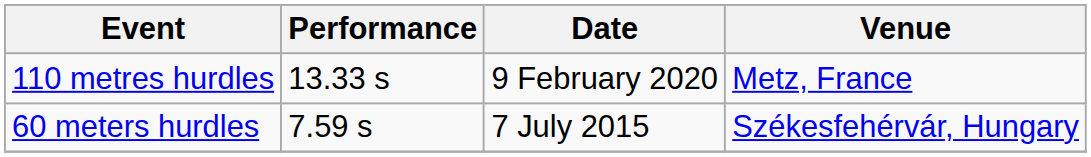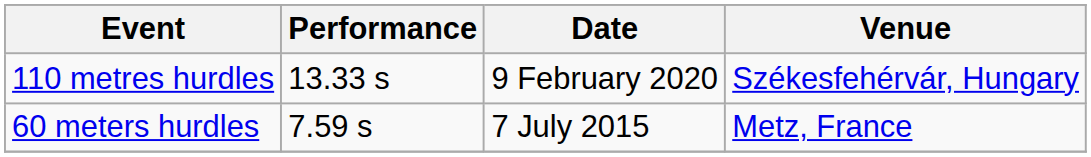 <table class=wikitable>
 <tr>
 <th>Event</th>
 <th>Performance</th>
 <th>Date</th>
 <th>Venue</th>
 </tr>
 <tr>
 <td><a href='#'>110 metres hurdles</a></td>
 <td>13.33 s </td>
 <td>9 February 2020</td>
-<td><a href='#'>Metz, France</a></td>
+<td><a href='#'>Székesfehérvár, Hungary</a></td>
 </tr>
 <tr>
 <td><a href='#'>60 meters hurdles</a></td>
 <td>7.59 s </td>
 <td>7 July 2015</td>
-<td><a href='#'>Székesfehérvár, Hungary</a></td>
+<td><a href='#'>Metz, France</a></td>
 </tr>
 <tr>
 </tr>
 </table>
